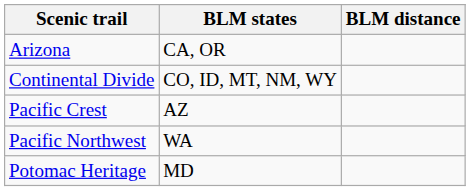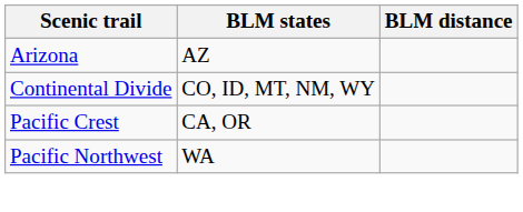 <table class="wikitable sortable">
 <tr>
 <th>Scenic trail</th>
 <th>BLM states</th>
 <th>BLM distance</th>
 </tr>
 <tr ->
 <td><a href='#'>Arizona</a></td>
-<td>CA, OR</td>
+<td>AZ</td>
 <td></td>
 </tr>
 <tr ->
 <td><a href='#'>Continental Divide</a></td>
 <td>CO, ID, MT, NM, WY</td>
 <td></td>
 </tr>
 <tr ->
 <td><a href='#'>Pacific Crest</a></td>
-<td>AZ</td>
+<td>CA, OR</td>
 <td></td>
 </tr>
 <tr ->
 <td><a href='#'>Pacific Northwest</a></td>
 <td>WA</td>
 <td></td>
 </tr>
-<tr ->
-<td><a href='#'>Potomac Heritage</a></td>
-<td>MD</td>
-<td></td>
-</tr>
 </table>
